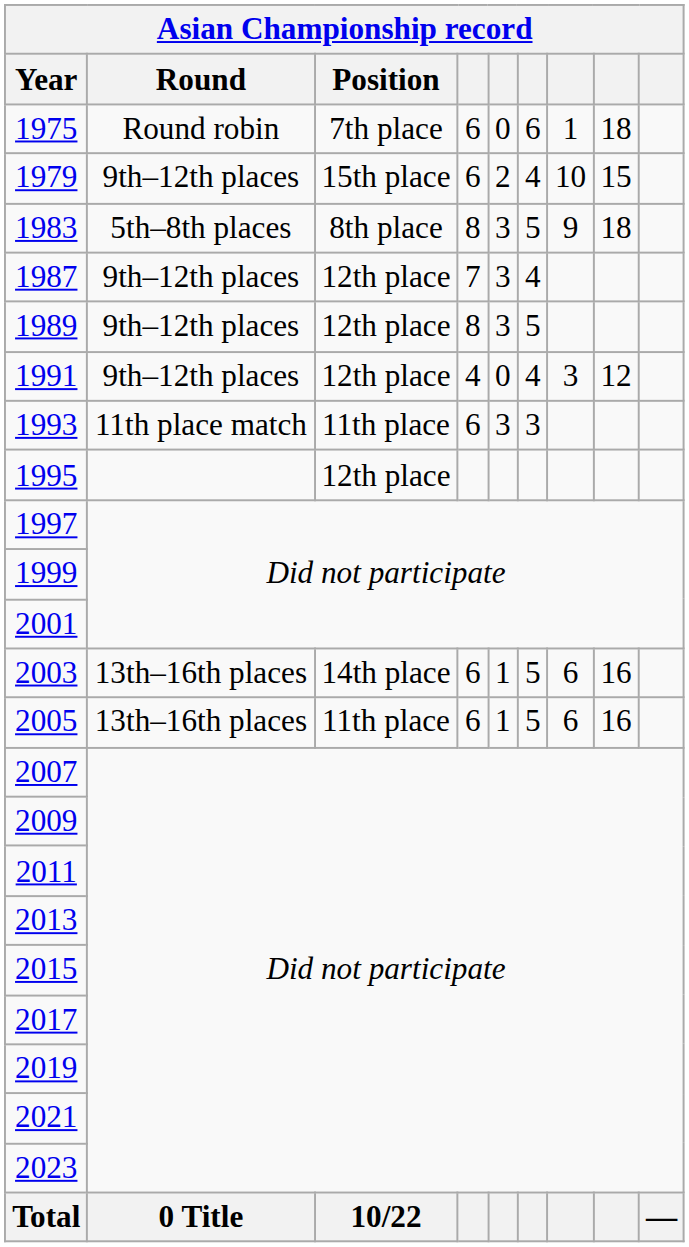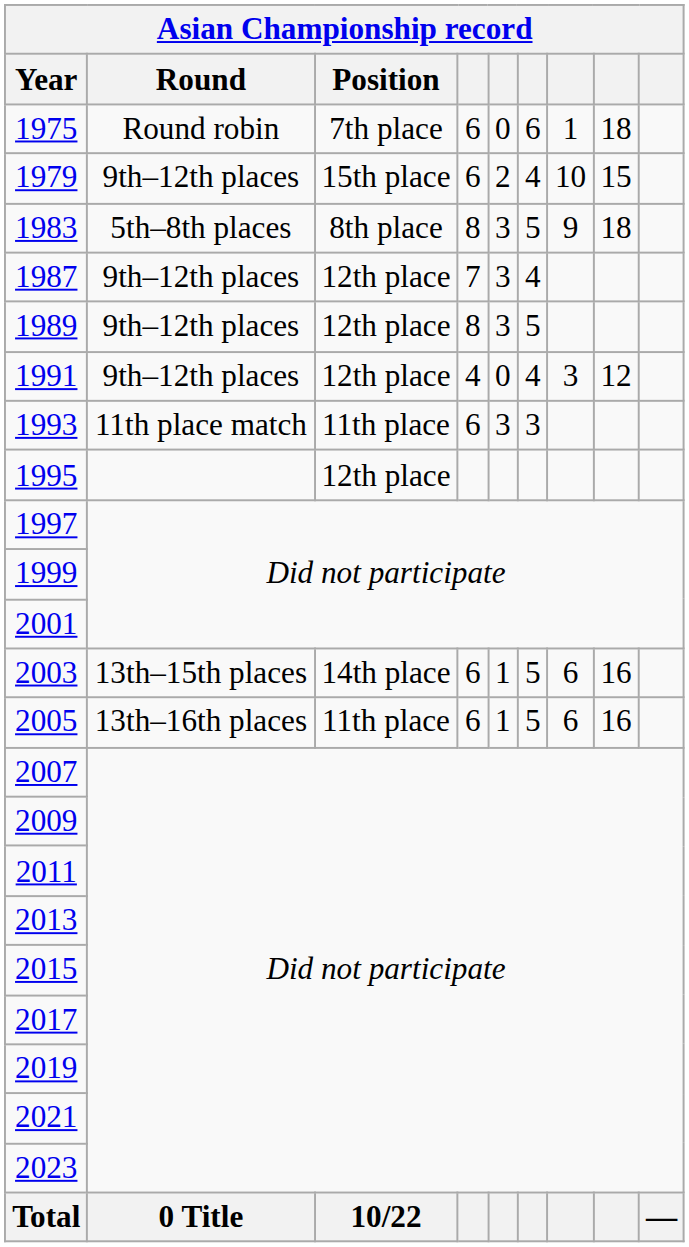 <table class="wikitable" style="text-align: center;">
 <tr>
 <th colspan=9><a href='#'>Asian Championship record</a></th>
 </tr>
 <tr>
 <th>Year</th>
 <th>Round</th>
 <th>Position</th>
 <th></th>
 <th></th>
 <th></th>
 <th></th>
 <th></th>
 <th></th>
 </tr>
 <tr>
 <td> <a href='#'>1975</a></td>
 <td>Round robin</td>
 <td>7th place</td>
 <td>6</td>
 <td>0</td>
 <td>6</td>
 <td>1</td>
 <td>18</td>
 <td></td>
 </tr>
 <tr>
 <td> <a href='#'>1979</a></td>
 <td>9th–12th places</td>
 <td>15th place</td>
 <td>6</td>
 <td>2</td>
 <td>4</td>
 <td>10</td>
 <td>15</td>
 <td></td>
 </tr>
 <tr>
 <td> <a href='#'>1983</a></td>
 <td>5th–8th places</td>
 <td>8th place</td>
 <td>8</td>
 <td>3</td>
 <td>5</td>
 <td>9</td>
 <td>18</td>
 <td></td>
 </tr>
 <tr>
 <td> <a href='#'>1987</a></td>
 <td>9th–12th places</td>
 <td>12th place</td>
 <td>7</td>
 <td>3</td>
 <td>4</td>
 <td></td>
 <td></td>
 <td></td>
 </tr>
 <tr>
 <td> <a href='#'>1989</a></td>
 <td>9th–12th places</td>
 <td>12th place</td>
 <td>8</td>
 <td>3</td>
 <td>5</td>
 <td></td>
 <td></td>
 <td></td>
 </tr>
 <tr>
 <td> <a href='#'>1991</a></td>
 <td>9th–12th places</td>
 <td>12th place</td>
 <td>4</td>
 <td>0</td>
 <td>4</td>
 <td>3</td>
 <td>12</td>
 <td></td>
 </tr>
 <tr>
 <td> <a href='#'>1993</a></td>
 <td>11th place match</td>
 <td>11th place</td>
 <td>6</td>
 <td>3</td>
 <td>3</td>
 <td></td>
 <td></td>
 <td></td>
 </tr>
 <tr>
 <td> <a href='#'>1995</a></td>
 <td></td>
 <td>12th place</td>
 <td></td>
 <td></td>
 <td></td>
 <td></td>
 <td></td>
 <td></td>
 </tr>
 <tr>
 <td> <a href='#'>1997</a></td>
 <td colspan=8 rowspan=3><em>Did not participate</em></td>
 </tr>
 <tr>
 <td> <a href='#'>1999</a></td>
 </tr>
 <tr>
 <td> <a href='#'>2001</a></td>
 </tr>
 <tr>
 <td> <a href='#'>2003</a></td>
-<td>13th–16th places</td>
+<td>13th–15th places</td>
 <td>14th place</td>
 <td>6</td>
 <td>1</td>
 <td>5</td>
 <td>6</td>
 <td>16</td>
 <td></td>
 </tr>
 <tr>
 <td> <a href='#'>2005</a></td>
 <td>13th–16th places</td>
 <td>11th place</td>
 <td>6</td>
 <td>1</td>
 <td>5</td>
 <td>6</td>
 <td>16</td>
 <td></td>
 </tr>
 <tr>
 <td> <a href='#'>2007</a></td>
 <td colspan=8 rowspan=9><em>Did not participate</em></td>
 </tr>
 <tr>
 <td> <a href='#'>2009</a></td>
 </tr>
 <tr>
 <td> <a href='#'>2011</a></td>
 </tr>
 <tr>
 <td> <a href='#'>2013</a></td>
 </tr>
 <tr>
 <td> <a href='#'>2015</a></td>
 </tr>
 <tr>
 <td> <a href='#'>2017</a></td>
 </tr>
 <tr>
 <td> <a href='#'>2019</a></td>
 </tr>
 <tr>
 <td> <a href='#'>2021</a></td>
 </tr>
 <tr>
 <td> <a href='#'>2023</a></td>
 </tr>
 <tr>
 <th>Total</th>
 <th>0 Title</th>
 <th>10/22</th>
 <th></th>
 <th></th>
 <th></th>
 <th></th>
 <th></th>
 <th>—</th>
 </tr>
 </table>
